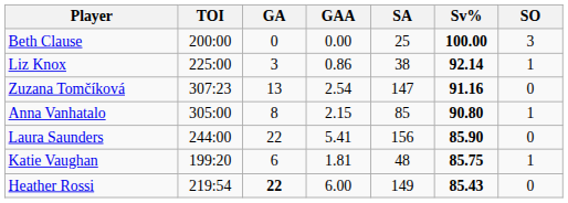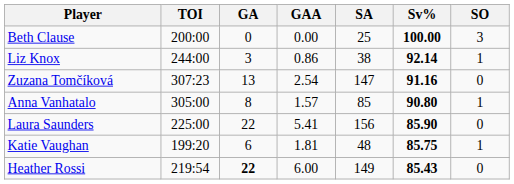 <table class="wikitable sortable" style="text-align:center;">
 <tr>
 <th style="width:175px;">Player</th>
 <th style="width:60px;">TOI</th>
 <th style="width:60px;">GA</th>
 <th style="width:60px;">GAA</th>
 <th style="width:60px;">SA</th>
 <th style="width:60px;">Sv%</th>
 <th style="width:60px;">SO</th>
 </tr>
 <tr>
 <td style="text-align:left;"> <a href='#'>Beth Clause</a></td>
 <td>200:00</td>
 <td>0</td>
 <td>0.00</td>
 <td>25</td>
 <td><strong>100.00</strong></td>
 <td>3</td>
 </tr>
 <tr>
 <td style="text-align:left;"> <a href='#'>Liz Knox</a></td>
-<td>225:00</td>
+<td>244:00</td>
 <td>3</td>
 <td>0.86</td>
 <td>38</td>
 <td><strong>92.14</strong></td>
 <td>1</td>
 </tr>
 <tr>
 <td style="text-align:left;"> <a href='#'>Zuzana Tomčíková</a></td>
 <td>307:23</td>
 <td>13</td>
 <td>2.54</td>
 <td>147</td>
 <td><strong>91.16</strong></td>
 <td>0</td>
 </tr>
 <tr>
 <td style="text-align:left;"> <a href='#'>Anna Vanhatalo</a></td>
 <td>305:00</td>
 <td>8</td>
-<td>2.15</td>
+<td>1.57</td>
 <td>85</td>
 <td><strong>90.80</strong></td>
 <td>1</td>
 </tr>
 <tr>
 <td style="text-align:left;"> <a href='#'>Laura Saunders</a></td>
-<td>244:00</td>
+<td>225:00</td>
 <td>22</td>
 <td>5.41</td>
 <td>156</td>
 <td><strong>85.90</strong></td>
 <td>0</td>
 </tr>
 <tr>
 <td style="text-align:left;"> <a href='#'>Katie Vaughan</a></td>
 <td>199:20</td>
 <td>6</td>
 <td>1.81</td>
 <td>48</td>
 <td><strong>85.75</strong></td>
 <td>1</td>
 </tr>
 <tr>
 <td style="text-align:left;"> <a href='#'>Heather Rossi</a></td>
 <td>219:54</td>
 <td><strong>22</strong></td>
 <td>6.00</td>
 <td>149</td>
 <td><strong>85.43</strong></td>
 <td>0</td>
 </tr>
 </table>
